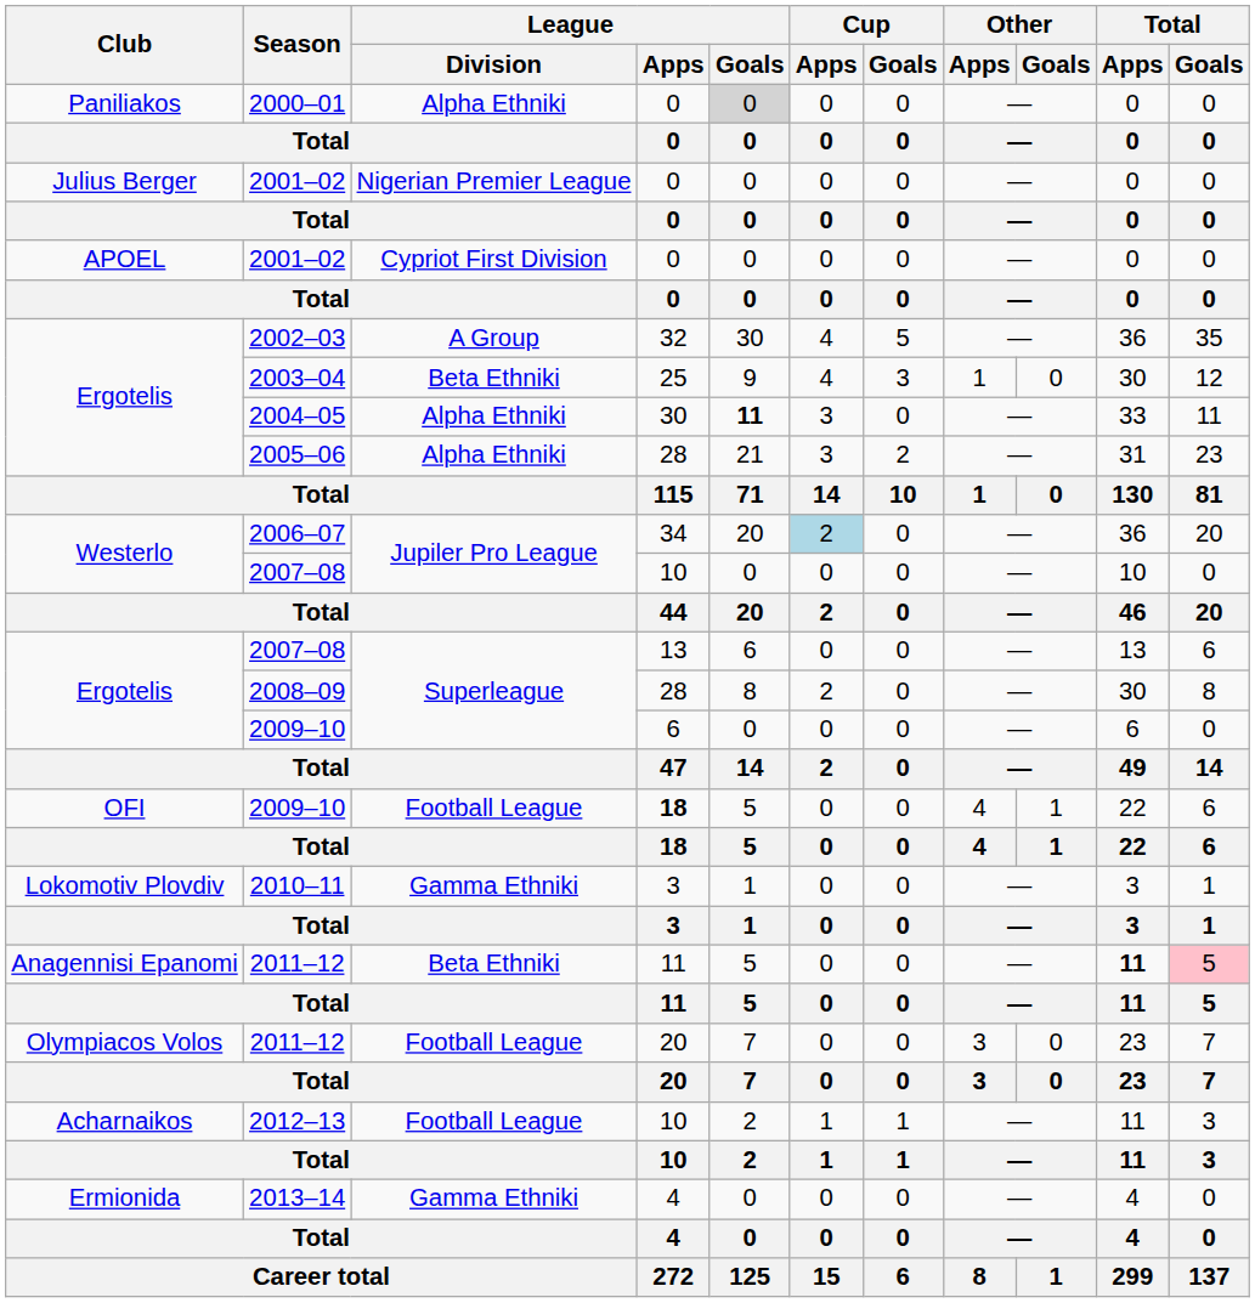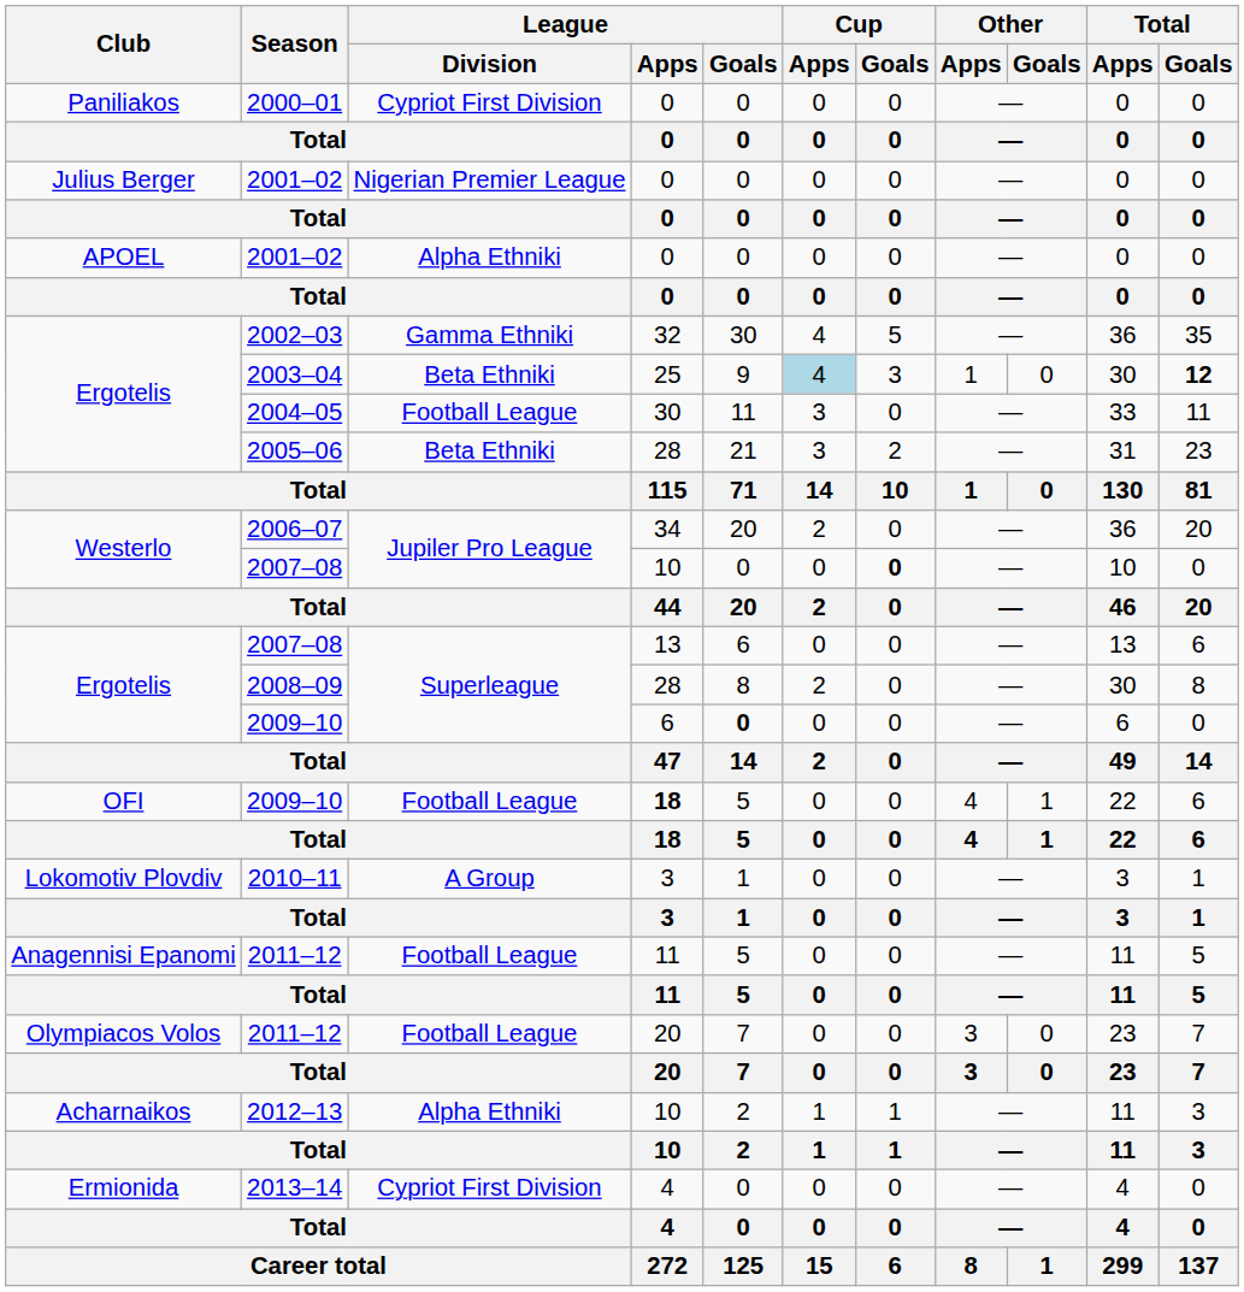 <table class="wikitable" style="text-align: center;">
 <tr>
 <th rowspan="2">Club</th>
 <th rowspan="2">Season</th>
 <th colspan="3">League</th>
 <th colspan="2">Cup</th>
 <th colspan="2">Other</th>
 <th colspan="2">Total</th>
 </tr>
 <tr>
 <th>Division</th>
 <th>Apps</th>
 <th>Goals</th>
 <th>Apps</th>
 <th>Goals</th>
 <th>Apps</th>
 <th>Goals</th>
 <th>Apps</th>
 <th>Goals</th>
 </tr>
 <tr>
 <td><a href='#'>Paniliakos</a></td>
 <td><a href='#'>2000–01</a></td>
-<td><a href='#'>Alpha Ethniki</a></td>
+<td><a href='#'>Cypriot First Division</a></td>
 <td>0</td>
-<td style="background: lightgrey;">0</td>
+<td>0</td>
 <td>0</td>
 <td>0</td>
 <td colspan=2>—</td>
 <td>0</td>
 <td>0</td>
 </tr>
 <tr>
 <th colspan="3">Total</th>
 <th>0</th>
 <th>0</th>
 <th>0</th>
 <th>0</th>
 <th colspan=2>—</th>
 <th>0</th>
 <th>0</th>
 </tr>
 <tr>
 <td><a href='#'>Julius Berger</a></td>
 <td><a href='#'>2001–02</a></td>
 <td><a href='#'>Nigerian Premier League</a></td>
 <td>0</td>
 <td>0</td>
 <td>0</td>
 <td>0</td>
 <td colspan=2>—</td>
 <td>0</td>
 <td>0</td>
 </tr>
 <tr>
 <th colspan="3">Total</th>
 <th>0</th>
 <th>0</th>
 <th>0</th>
 <th>0</th>
 <th colspan=2>—</th>
 <th>0</th>
 <th>0</th>
 </tr>
 <tr>
 <td><a href='#'>APOEL</a></td>
 <td><a href='#'>2001–02</a></td>
-<td><a href='#'>Cypriot First Division</a></td>
+<td><a href='#'>Alpha Ethniki</a></td>
 <td>0</td>
 <td>0</td>
 <td>0</td>
 <td>0</td>
 <td colspan=2>—</td>
 <td>0</td>
 <td>0</td>
 </tr>
 <tr>
 <th colspan="3">Total</th>
 <th>0</th>
 <th>0</th>
 <th>0</th>
 <th>0</th>
 <th colspan=2>—</th>
 <th>0</th>
 <th>0</th>
 </tr>
 <tr>
 <td rowspan="4"><a href='#'>Ergotelis</a></td>
 <td><a href='#'>2002–03</a></td>
-<td><a href='#'>A Group</a></td>
+<td><a href='#'>Gamma Ethniki</a></td>
 <td>32</td>
 <td>30</td>
 <td>4</td>
 <td>5</td>
 <td colspan=2>—</td>
 <td>36</td>
 <td>35</td>
 </tr>
 <tr>
 <td><a href='#'>2003–04</a></td>
 <td><a href='#'>Beta Ethniki</a></td>
 <td>25</td>
 <td>9</td>
-<td>4</td>
+<td style="background: lightblue;">4</td>
 <td>3</td>
 <td>1</td>
 <td>0</td>
 <td>30</td>
-<td>12</td>
+<td><strong>12</strong></td>
 </tr>
 <tr>
 <td><a href='#'>2004–05</a></td>
-<td><a href='#'>Alpha Ethniki</a></td>
+<td><a href='#'>Football League</a></td>
 <td>30</td>
-<td><strong>11</strong></td>
+<td>11</td>
 <td>3</td>
 <td>0</td>
 <td colspan=2>—</td>
 <td>33</td>
 <td>11</td>
 </tr>
 <tr>
 <td><a href='#'>2005–06</a></td>
-<td><a href='#'>Alpha Ethniki</a></td>
+<td><a href='#'>Beta Ethniki</a></td>
 <td>28</td>
 <td>21</td>
 <td>3</td>
 <td>2</td>
 <td colspan=2>—</td>
 <td>31</td>
 <td>23</td>
 </tr>
 <tr>
 <th colspan="3">Total</th>
 <th>115</th>
 <th>71</th>
 <th>14</th>
 <th>10</th>
 <th>1</th>
 <th>0</th>
 <th>130</th>
 <th>81</th>
 </tr>
 <tr>
 <td rowspan="2"><a href='#'>Westerlo</a></td>
 <td><a href='#'>2006–07</a></td>
 <td rowspan="2"><a href='#'>Jupiler Pro League</a></td>
 <td>34</td>
 <td>20</td>
-<td style="background: lightblue;">2</td>
+<td>2</td>
 <td>0</td>
 <td colspan=2>—</td>
 <td>36</td>
 <td>20</td>
 </tr>
 <tr>
 <td><a href='#'>2007–08</a></td>
 <td>10</td>
 <td>0</td>
 <td>0</td>
-<td>0</td>
+<td><strong>0</strong></td>
 <td colspan=2>—</td>
 <td>10</td>
 <td>0</td>
 </tr>
 <tr>
 <th colspan="3">Total</th>
 <th>44</th>
 <th>20</th>
 <th>2</th>
 <th>0</th>
 <th colspan=2>—</th>
 <th>46</th>
 <th>20</th>
 </tr>
 <tr>
 <td rowspan="3"><a href='#'>Ergotelis</a></td>
 <td><a href='#'>2007–08</a></td>
 <td rowspan="3"><a href='#'>Superleague</a></td>
 <td>13</td>
 <td>6</td>
 <td>0</td>
 <td>0</td>
 <td colspan=2>—</td>
 <td>13</td>
 <td>6</td>
 </tr>
 <tr>
 <td><a href='#'>2008–09</a></td>
 <td>28</td>
 <td>8</td>
 <td>2</td>
 <td>0</td>
 <td colspan=2>—</td>
 <td>30</td>
 <td>8</td>
 </tr>
 <tr>
 <td><a href='#'>2009–10</a></td>
 <td>6</td>
-<td>0</td>
+<td><strong>0</strong></td>
 <td>0</td>
 <td>0</td>
 <td colspan=2>—</td>
 <td>6</td>
 <td>0</td>
 </tr>
 <tr>
 <th colspan="3">Total</th>
 <th>47</th>
 <th>14</th>
 <th>2</th>
 <th>0</th>
 <th colspan=2>—</th>
 <th>49</th>
 <th>14</th>
 </tr>
 <tr>
 <td><a href='#'>OFI</a></td>
 <td><a href='#'>2009–10</a></td>
 <td><a href='#'>Football League</a></td>
 <td><strong>18</strong></td>
 <td>5</td>
 <td>0</td>
 <td>0</td>
 <td>4</td>
 <td>1</td>
 <td>22</td>
 <td>6</td>
 </tr>
 <tr>
 <th colspan="3">Total</th>
 <th>18</th>
 <th>5</th>
 <th>0</th>
 <th>0</th>
 <th>4</th>
 <th>1</th>
 <th>22</th>
 <th>6</th>
 </tr>
 <tr>
 <td><a href='#'>Lokomotiv Plovdiv</a></td>
 <td><a href='#'>2010–11</a></td>
-<td><a href='#'>Gamma Ethniki</a></td>
+<td><a href='#'>A Group</a></td>
 <td>3</td>
 <td>1</td>
 <td>0</td>
 <td>0</td>
 <td colspan=2>—</td>
 <td>3</td>
 <td>1</td>
 </tr>
 <tr>
 <th colspan="3">Total</th>
 <th>3</th>
 <th>1</th>
 <th>0</th>
 <th>0</th>
 <th colspan=2>—</th>
 <th>3</th>
 <th>1</th>
 </tr>
 <tr>
 <td><a href='#'>Anagennisi Epanomi</a></td>
 <td><a href='#'>2011–12</a></td>
-<td><a href='#'>Beta Ethniki</a></td>
+<td><a href='#'>Football League</a></td>
 <td>11</td>
 <td>5</td>
 <td>0</td>
 <td>0</td>
 <td colspan=2>—</td>
-<td><strong>11</strong></td>
-<td style="background: pink;">5</td>
+<td>11</td>
+<td>5</td>
 </tr>
 <tr>
 <th colspan="3">Total</th>
 <th>11</th>
 <th>5</th>
 <th>0</th>
 <th>0</th>
 <th colspan=2>—</th>
 <th>11</th>
 <th>5</th>
 </tr>
 <tr>
 <td><a href='#'>Olympiacos Volos</a></td>
 <td><a href='#'>2011–12</a></td>
 <td><a href='#'>Football League</a></td>
 <td>20</td>
 <td>7</td>
 <td>0</td>
 <td>0</td>
 <td>3</td>
 <td>0</td>
 <td>23</td>
 <td>7</td>
 </tr>
 <tr>
 <th colspan="3">Total</th>
 <th>20</th>
 <th>7</th>
 <th>0</th>
 <th>0</th>
 <th>3</th>
 <th>0</th>
 <th>23</th>
 <th>7</th>
 </tr>
 <tr>
 <td><a href='#'>Acharnaikos</a></td>
 <td><a href='#'>2012–13</a></td>
-<td><a href='#'>Football League</a></td>
+<td><a href='#'>Alpha Ethniki</a></td>
 <td>10</td>
 <td>2</td>
 <td>1</td>
 <td>1</td>
 <td colspan=2>—</td>
 <td>11</td>
 <td>3</td>
 </tr>
 <tr>
 <th colspan="3">Total</th>
 <th>10</th>
 <th>2</th>
 <th>1</th>
 <th>1</th>
 <th colspan=2>—</th>
 <th>11</th>
 <th>3</th>
 </tr>
 <tr>
 <td><a href='#'>Ermionida</a></td>
 <td><a href='#'>2013–14</a></td>
-<td><a href='#'>Gamma Ethniki</a></td>
+<td><a href='#'>Cypriot First Division</a></td>
 <td>4</td>
 <td>0</td>
 <td>0</td>
 <td>0</td>
 <td colspan=2>—</td>
 <td>4</td>
 <td>0</td>
 </tr>
 <tr>
 <th colspan="3">Total</th>
 <th>4</th>
 <th>0</th>
 <th>0</th>
 <th>0</th>
 <th colspan=2>—</th>
 <th>4</th>
 <th>0</th>
 </tr>
 <tr>
 <th colspan="3">Career total</th>
 <th>272</th>
 <th>125</th>
 <th>15</th>
 <th>6</th>
 <th>8</th>
 <th>1</th>
 <th>299</th>
 <th>137</th>
 </tr>
 </table>
